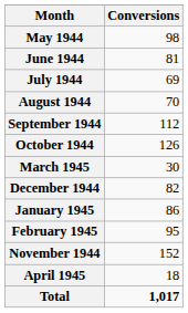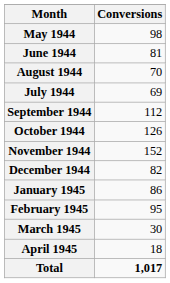 <table class="wikitable floatright" style="text-align:right;">
 <tr>
 </tr>
 <tr>
 <th>Month</th>
 <th>Conversions</th>
 </tr>
 <tr>
 <th>May 1944</th>
 <td>98</td>
 </tr>
 <tr>
 <th>June 1944</th>
 <td>81</td>
 </tr>
 <tr>
+<th>August 1944</th>
+<td>70</td>
+</tr>
+<tr>
 <th>July 1944</th>
 <td>69</td>
-</tr>
-<tr>
-<th>August 1944</th>
-<td>70</td>
 </tr>
 <tr>
 <th>September 1944</th>
 <td>112</td>
 </tr>
 <tr>
 <th>October 1944</th>
 <td>126</td>
 </tr>
 <tr>
-<th>March 1945</th>
-<td>30</td>
+<th>November 1944</th>
+<td>152</td>
 </tr>
 <tr>
 <th>December 1944</th>
 <td>82</td>
 </tr>
 <tr>
 <th>January 1945</th>
 <td>86</td>
 </tr>
 <tr>
 <th>February 1945</th>
 <td>95</td>
 </tr>
 <tr>
-<th>November 1944</th>
-<td>152</td>
+<th>March 1945</th>
+<td>30</td>
 </tr>
 <tr>
 <th>April 1945</th>
 <td>18</td>
 </tr>
 <tr>
 <th>Total</th>
 <td><strong>1,017</strong></td>
 </tr>
 </table>
